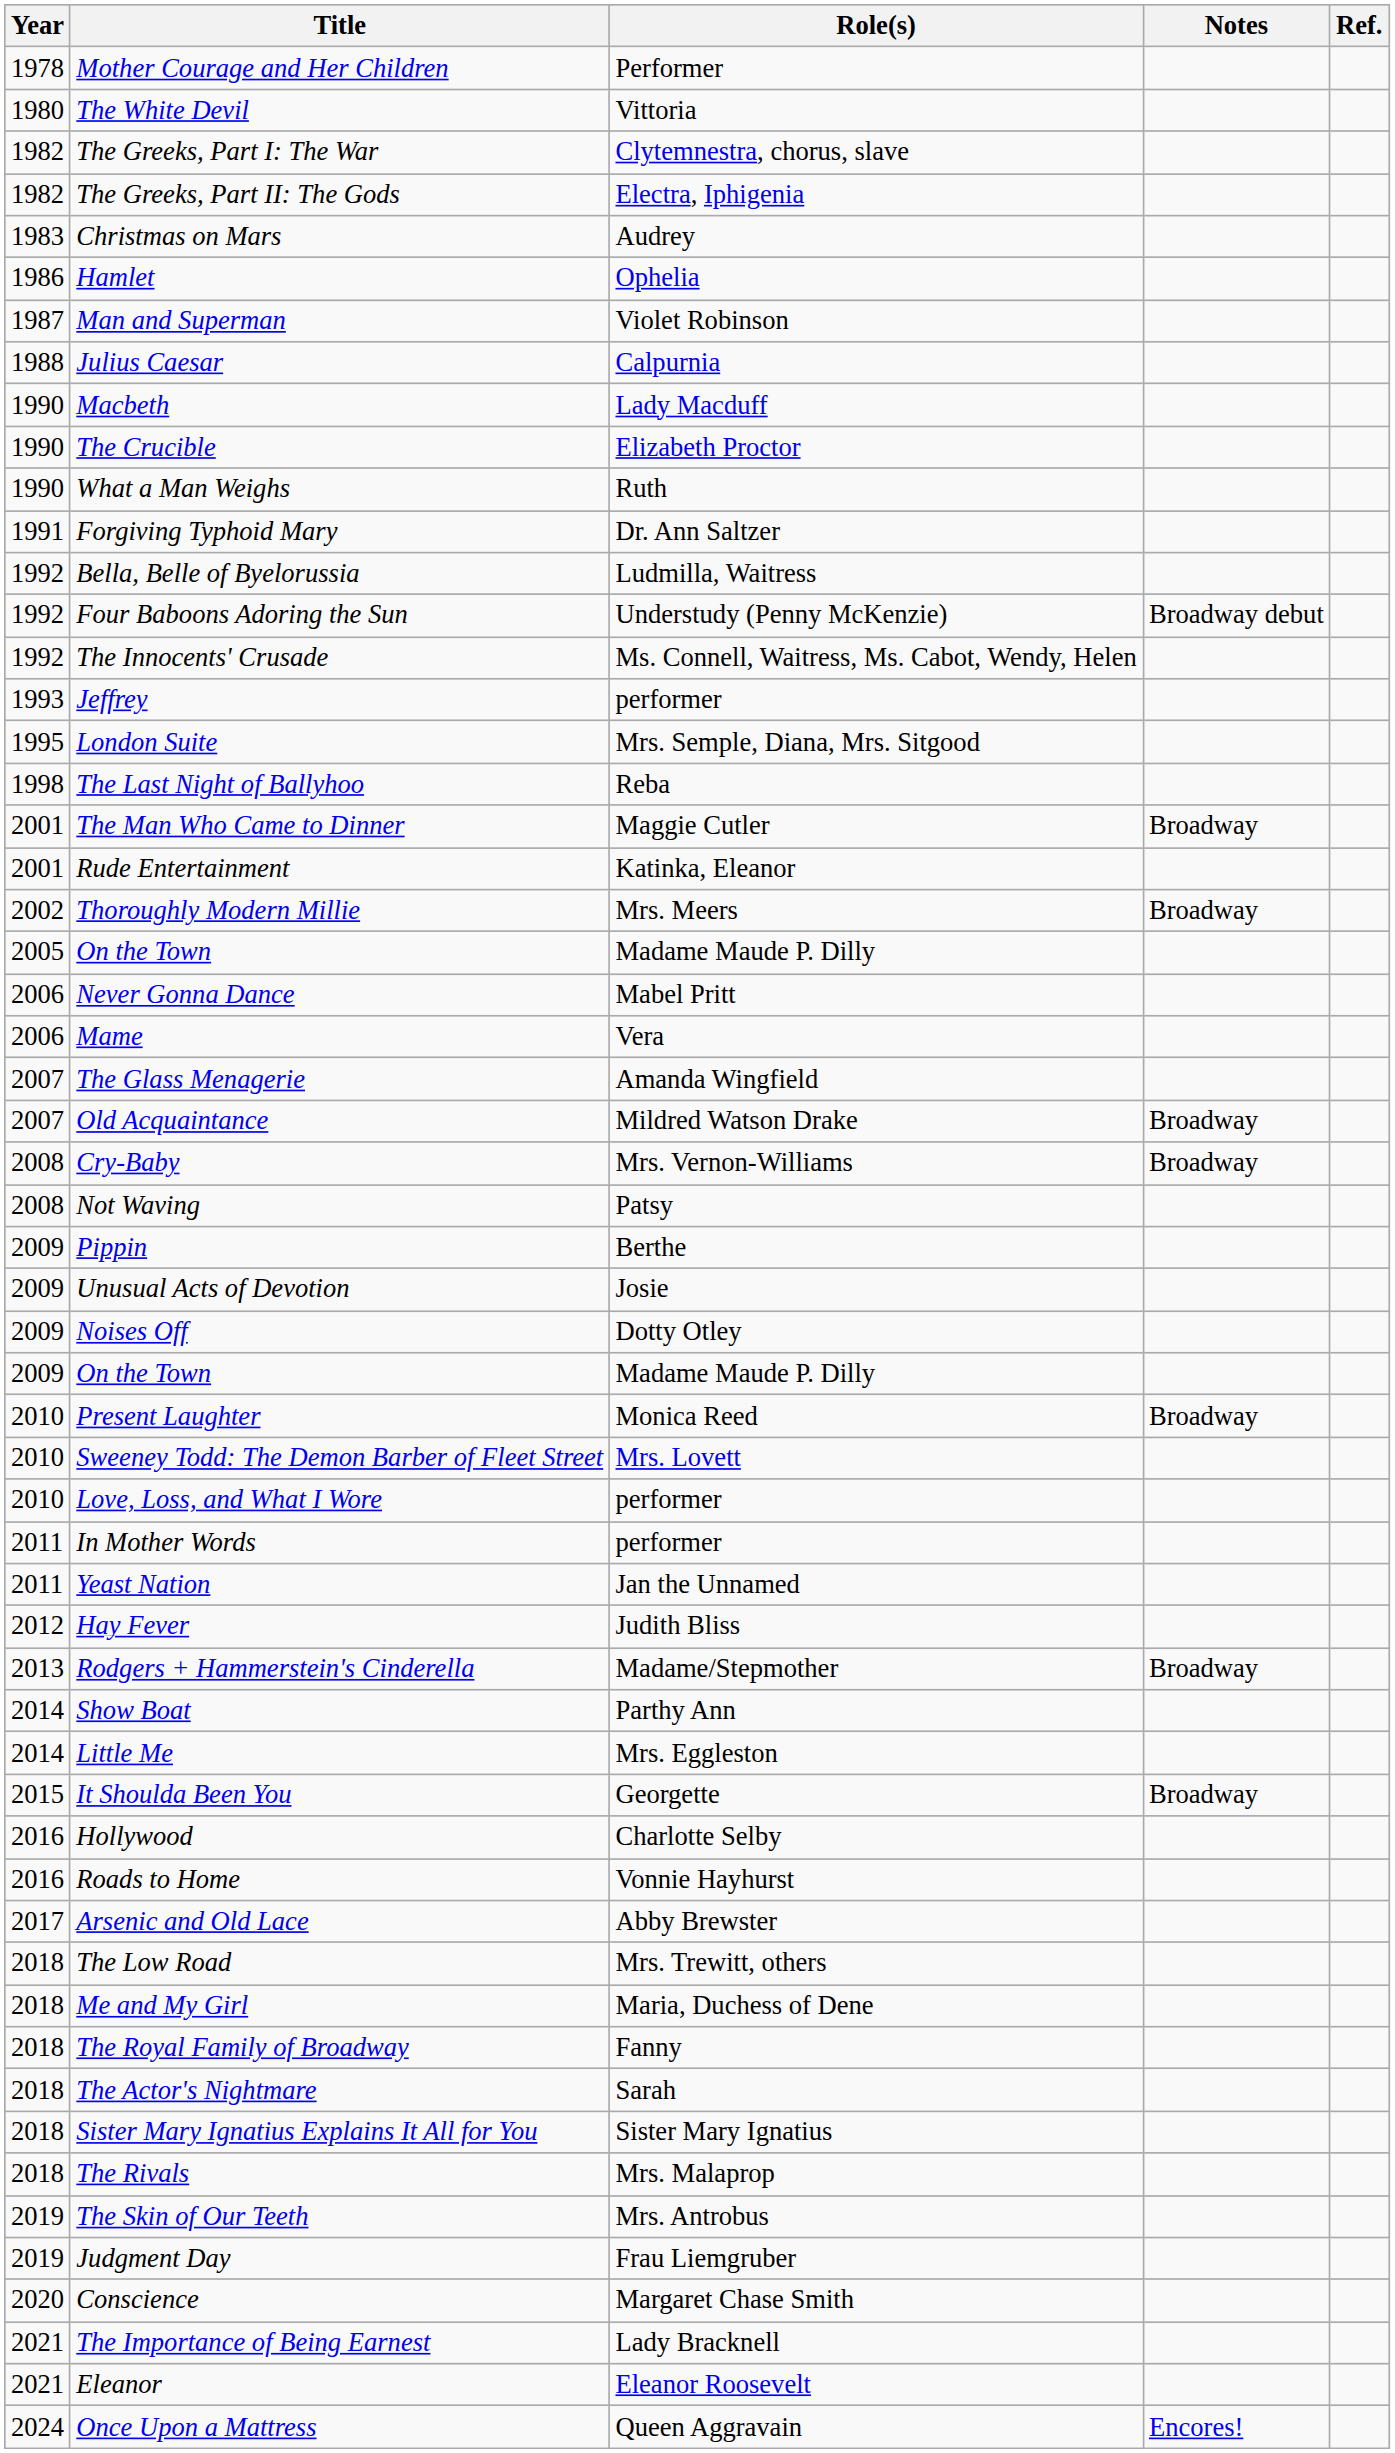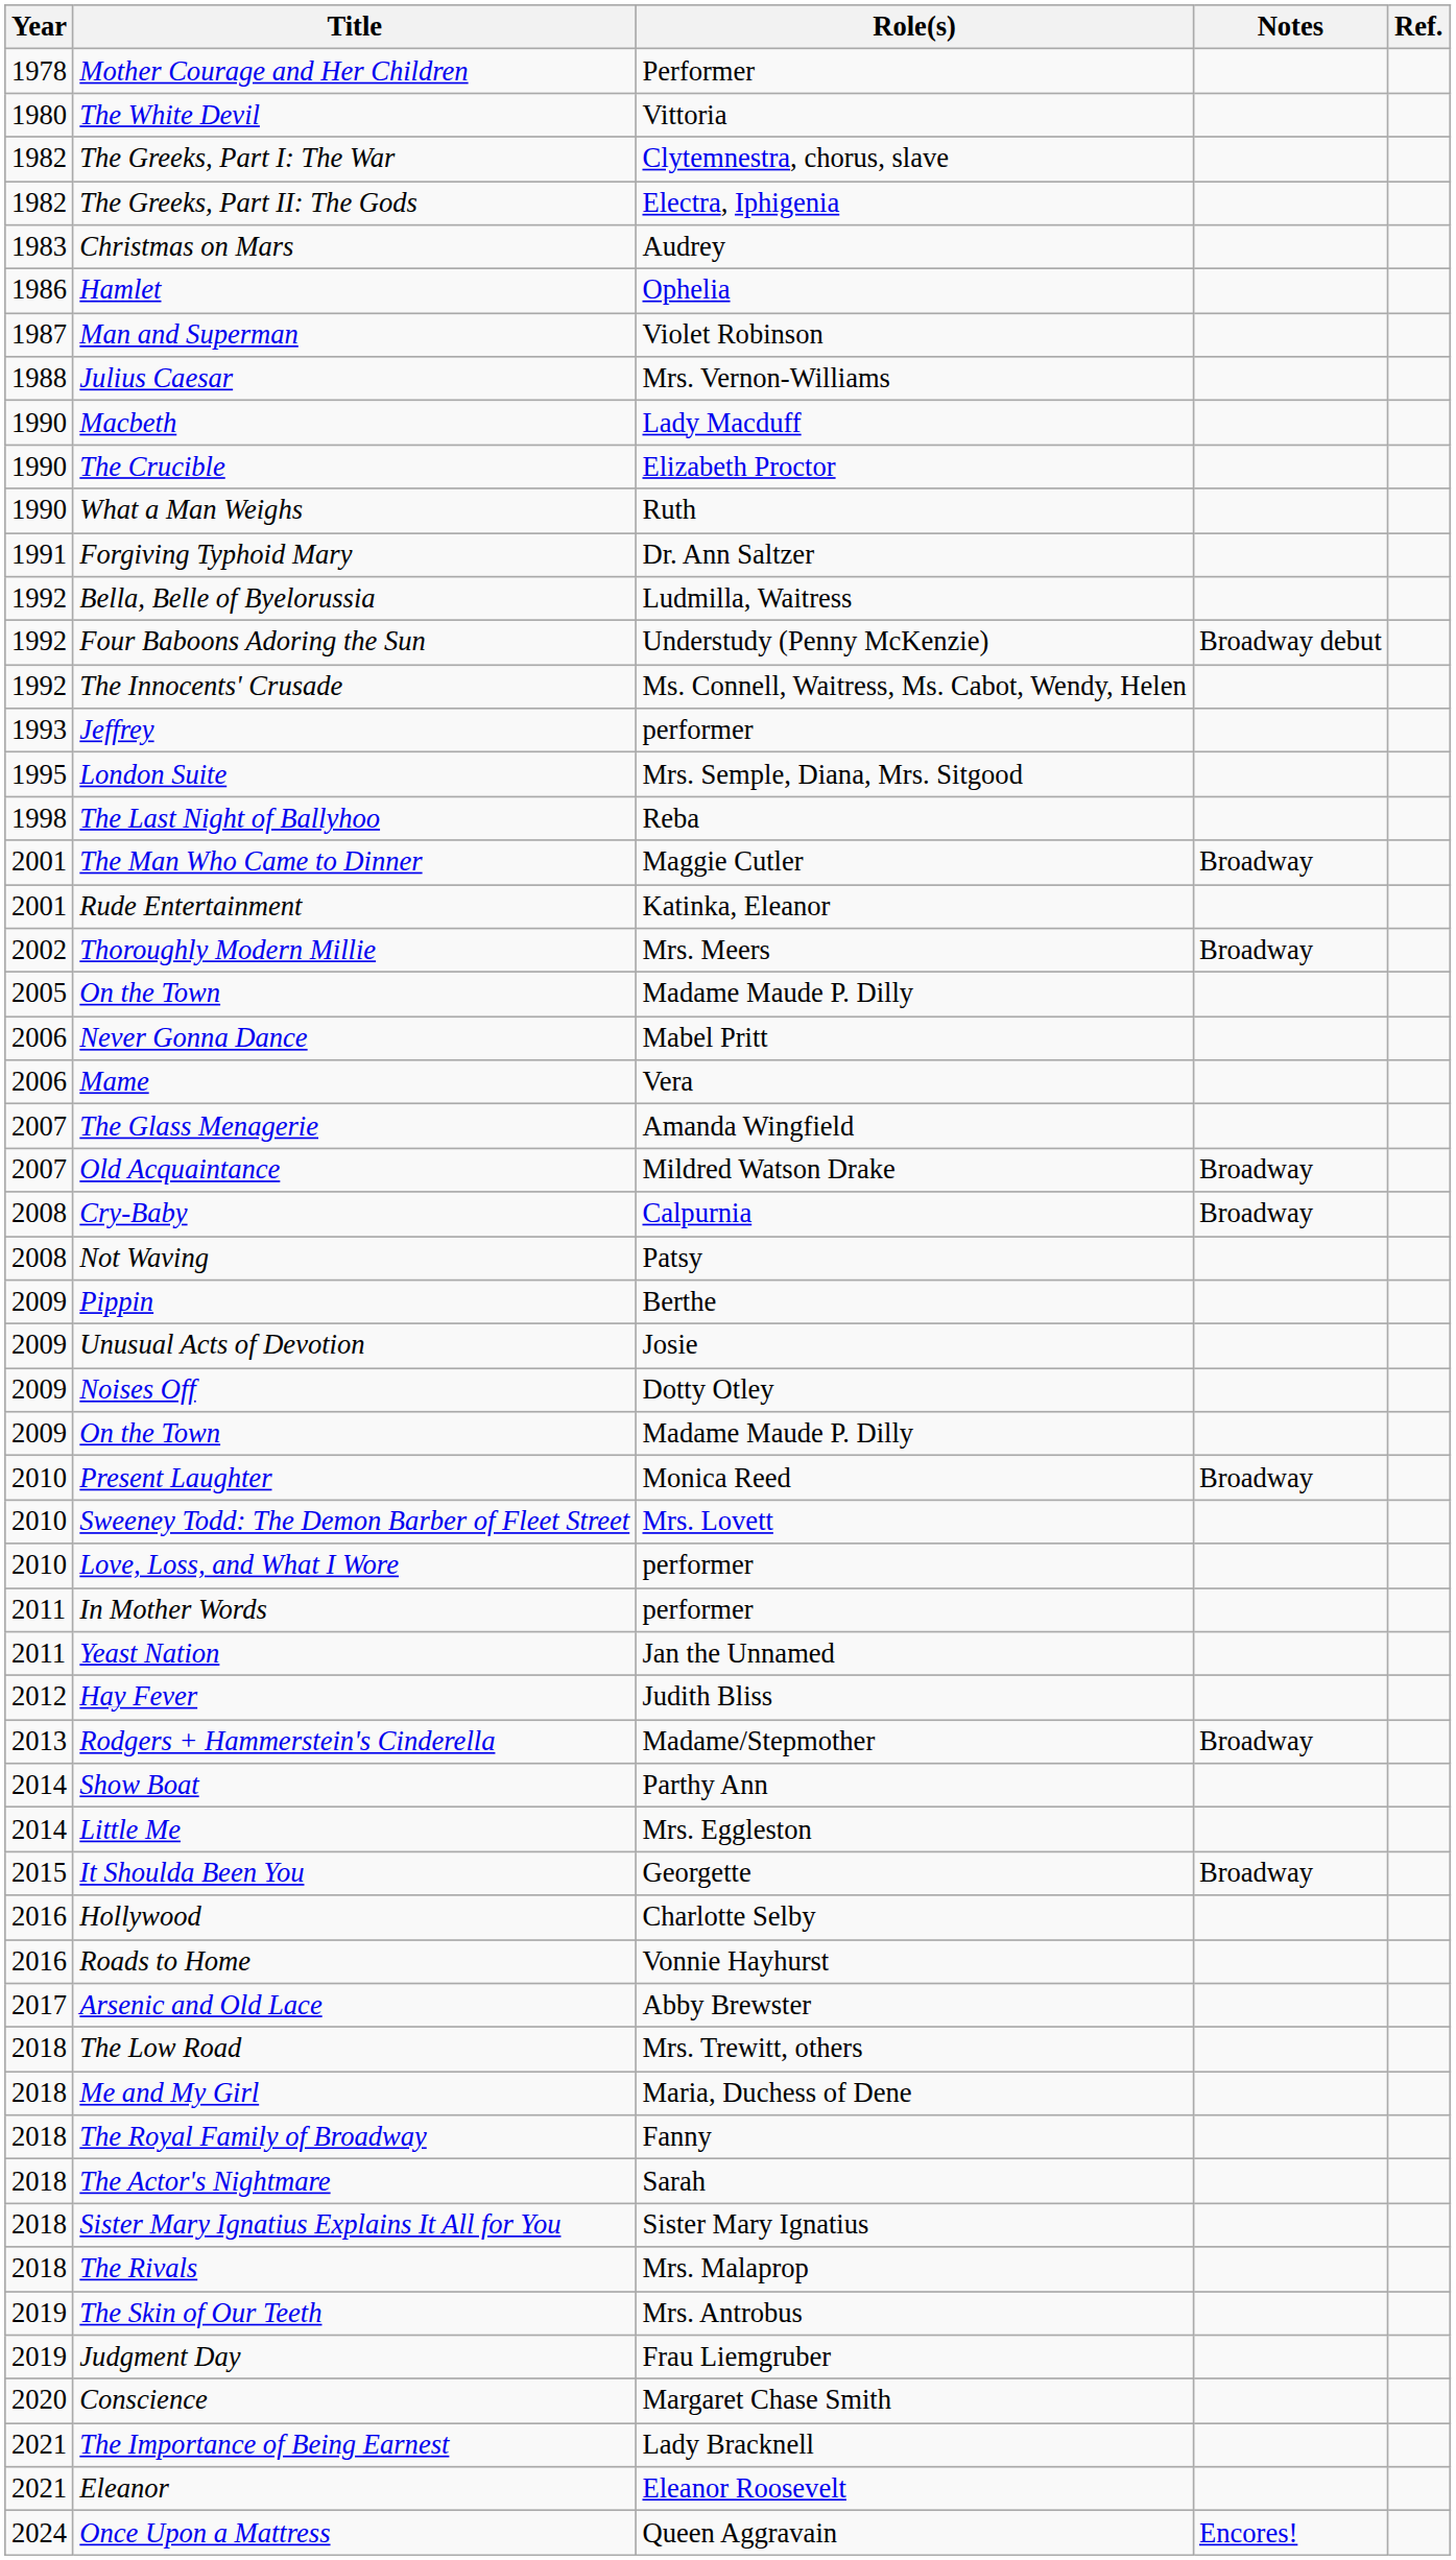 <table class="wikitable">
 <tr>
 <th>Year</th>
 <th>Title</th>
 <th>Role(s)</th>
 <th>Notes</th>
 <th>Ref.</th>
 </tr>
 <tr>
 <td>1978</td>
 <td><em><a href='#'>Mother Courage and Her Children</a></em></td>
 <td>Performer</td>
 <td></td>
 <td></td>
 </tr>
 <tr>
 <td>1980</td>
 <td><em><a href='#'>The White Devil</a></em></td>
 <td>Vittoria</td>
 <td></td>
 <td></td>
 </tr>
 <tr>
 <td>1982</td>
 <td><em>The Greeks, Part I: The War</em></td>
 <td><a href='#'>Clytemnestra</a>, chorus, slave</td>
 <td></td>
 <td></td>
 </tr>
 <tr>
 <td>1982</td>
 <td><em>The Greeks, Part II: The Gods</em></td>
 <td><a href='#'>Electra</a>, <a href='#'>Iphigenia</a></td>
 <td></td>
 <td></td>
 </tr>
 <tr>
 <td>1983</td>
 <td><em>Christmas on Mars</em></td>
 <td>Audrey</td>
 <td></td>
 <td></td>
 </tr>
 <tr>
 <td>1986</td>
 <td><em><a href='#'>Hamlet</a></em></td>
 <td><a href='#'>Ophelia</a></td>
 <td></td>
 <td></td>
 </tr>
 <tr>
 <td>1987</td>
 <td><em><a href='#'>Man and Superman</a></em></td>
 <td>Violet Robinson</td>
 <td></td>
 <td></td>
 </tr>
 <tr>
 <td>1988</td>
 <td><a href='#'><em>Julius Caesar</em></a></td>
-<td><a href='#'>Calpurnia</a></td>
+<td>Mrs. Vernon-Williams</td>
 <td></td>
 <td></td>
 </tr>
 <tr>
 <td>1990</td>
 <td><em><a href='#'>Macbeth</a></em></td>
 <td><a href='#'>Lady Macduff</a></td>
 <td></td>
 <td></td>
 </tr>
 <tr>
 <td>1990</td>
 <td><em><a href='#'>The Crucible</a></em></td>
 <td><a href='#'>Elizabeth Proctor</a></td>
 <td></td>
 <td></td>
 </tr>
 <tr>
 <td>1990</td>
 <td><em>What a Man Weighs</em></td>
 <td>Ruth</td>
 <td></td>
 <td></td>
 </tr>
 <tr>
 <td>1991</td>
 <td><em>Forgiving Typhoid Mary</em></td>
 <td>Dr. Ann Saltzer</td>
 <td></td>
 <td></td>
 </tr>
 <tr>
 <td>1992</td>
 <td><em>Bella, Belle of Byelorussia</em></td>
 <td>Ludmilla, Waitress</td>
 <td></td>
 <td></td>
 </tr>
 <tr>
 <td>1992</td>
 <td><em>Four Baboons Adoring the Sun</em></td>
 <td>Understudy (Penny McKenzie)</td>
 <td>Broadway debut</td>
 <td></td>
 </tr>
 <tr>
 <td>1992</td>
 <td><em>The Innocents' Crusade</em></td>
 <td>Ms. Connell, Waitress, Ms. Cabot, Wendy, Helen</td>
 <td></td>
 <td></td>
 </tr>
 <tr>
 <td>1993</td>
 <td><a href='#'><em>Jeffrey</em></a></td>
 <td>performer</td>
 <td></td>
 <td></td>
 </tr>
 <tr>
 <td>1995</td>
 <td><a href='#'><em>London Suite</em></a></td>
 <td>Mrs. Semple, Diana, Mrs. Sitgood</td>
 <td></td>
 <td></td>
 </tr>
 <tr>
 <td>1998</td>
 <td><em><a href='#'>The Last Night of Ballyhoo</a></em></td>
 <td>Reba</td>
 <td></td>
 <td></td>
 </tr>
 <tr>
 <td>2001</td>
 <td><em><a href='#'>The Man Who Came to Dinner</a></em></td>
 <td>Maggie Cutler</td>
 <td>Broadway</td>
 <td></td>
 </tr>
 <tr>
 <td>2001</td>
 <td><em>Rude Entertainment</em></td>
 <td>Katinka, Eleanor</td>
 <td></td>
 <td></td>
 </tr>
 <tr>
 <td>2002</td>
 <td><a href='#'><em>Thoroughly Modern Millie</em></a></td>
 <td>Mrs. Meers</td>
 <td>Broadway</td>
 <td></td>
 </tr>
 <tr>
 <td>2005</td>
 <td><a href='#'><em>On the Town</em></a></td>
 <td>Madame Maude P. Dilly</td>
 <td></td>
 <td></td>
 </tr>
 <tr>
 <td>2006</td>
 <td><em><a href='#'>Never Gonna Dance</a></em></td>
 <td>Mabel Pritt</td>
 <td></td>
 <td></td>
 </tr>
 <tr>
 <td>2006</td>
 <td><a href='#'><em>Mame</em></a></td>
 <td>Vera</td>
 <td></td>
 <td></td>
 </tr>
 <tr>
 <td>2007</td>
 <td><em><a href='#'>The Glass Menagerie</a></em></td>
 <td>Amanda Wingfield</td>
 <td></td>
 <td></td>
 </tr>
 <tr>
 <td>2007</td>
 <td><a href='#'><em>Old Acquaintance</em></a></td>
 <td>Mildred Watson Drake</td>
 <td>Broadway</td>
 <td></td>
 </tr>
 <tr>
 <td>2008</td>
 <td><a href='#'><em>Cry-Baby</em></a></td>
-<td>Mrs. Vernon-Williams</td>
+<td><a href='#'>Calpurnia</a></td>
 <td>Broadway</td>
 <td></td>
 </tr>
 <tr>
 <td>2008</td>
 <td><em>Not Waving</em></td>
 <td>Patsy</td>
 <td></td>
 <td></td>
 </tr>
 <tr>
 <td>2009</td>
 <td><a href='#'><em>Pippin</em></a></td>
 <td>Berthe</td>
 <td></td>
 <td></td>
 </tr>
 <tr>
 <td>2009</td>
 <td><em>Unusual Acts of Devotion</em></td>
 <td>Josie</td>
 <td></td>
 <td></td>
 </tr>
 <tr>
 <td>2009</td>
 <td><em><a href='#'>Noises Off</a></em></td>
 <td>Dotty Otley</td>
 <td></td>
 <td></td>
 </tr>
 <tr>
 <td>2009</td>
 <td><a href='#'><em>On the Town</em></a></td>
 <td>Madame Maude P. Dilly</td>
 <td></td>
 <td></td>
 </tr>
 <tr>
 <td>2010</td>
 <td><em><a href='#'>Present Laughter</a></em></td>
 <td>Monica Reed</td>
 <td>Broadway</td>
 <td></td>
 </tr>
 <tr>
 <td>2010</td>
 <td><em><a href='#'>Sweeney Todd: The Demon Barber of Fleet Street</a></em></td>
 <td><a href='#'>Mrs. Lovett</a></td>
 <td></td>
 <td></td>
 </tr>
 <tr>
 <td>2010</td>
 <td><em><a href='#'>Love, Loss, and What I Wore</a></em></td>
 <td>performer</td>
 <td></td>
 <td></td>
 </tr>
 <tr>
 <td>2011</td>
 <td><em>In Mother Words</em></td>
 <td>performer</td>
 <td></td>
 <td></td>
 </tr>
 <tr>
 <td>2011</td>
 <td><em><a href='#'>Yeast Nation</a></em></td>
 <td>Jan the Unnamed</td>
 <td></td>
 <td></td>
 </tr>
 <tr>
 <td>2012</td>
 <td><a href='#'><em>Hay Fever</em></a></td>
 <td>Judith Bliss</td>
 <td></td>
 <td></td>
 </tr>
 <tr>
 <td>2013</td>
 <td><a href='#'><em>Rodgers + Hammerstein's Cinderella</em></a></td>
 <td>Madame/Stepmother</td>
 <td>Broadway</td>
 <td></td>
 </tr>
 <tr>
 <td>2014</td>
 <td><em><a href='#'>Show Boat</a></em></td>
 <td>Parthy Ann</td>
 <td></td>
 <td></td>
 </tr>
 <tr>
 <td>2014</td>
 <td><a href='#'><em>Little Me</em></a></td>
 <td>Mrs. Eggleston</td>
 <td></td>
 <td></td>
 </tr>
 <tr>
 <td>2015</td>
 <td><em><a href='#'>It Shoulda Been You</a></em></td>
 <td>Georgette</td>
 <td>Broadway</td>
 <td></td>
 </tr>
 <tr>
 <td>2016</td>
 <td><em>Hollywood</em></td>
 <td>Charlotte Selby</td>
 <td></td>
 <td></td>
 </tr>
 <tr>
 <td>2016</td>
 <td><em>Roads to Home</em></td>
 <td>Vonnie Hayhurst</td>
 <td></td>
 <td></td>
 </tr>
 <tr>
 <td>2017</td>
 <td><a href='#'><em>Arsenic and Old Lace</em></a></td>
 <td>Abby Brewster</td>
 <td></td>
 <td></td>
 </tr>
 <tr>
 <td>2018</td>
 <td><em>The Low Road</em></td>
 <td>Mrs. Trewitt, others</td>
 <td></td>
 <td></td>
 </tr>
 <tr>
 <td>2018</td>
 <td><em><a href='#'>Me and My Girl</a></em></td>
 <td>Maria, Duchess of Dene</td>
 <td></td>
 <td></td>
 </tr>
 <tr>
 <td>2018</td>
 <td><a href='#'><em>The Royal Family of Broadway</em></a></td>
 <td>Fanny</td>
 <td></td>
 <td></td>
 </tr>
 <tr>
 <td>2018</td>
 <td><em><a href='#'>The Actor's Nightmare</a></em></td>
 <td>Sarah</td>
 <td></td>
 <td></td>
 </tr>
 <tr>
 <td>2018</td>
 <td><em><a href='#'>Sister Mary Ignatius Explains It All for You</a></em></td>
 <td>Sister Mary Ignatius</td>
 <td></td>
 <td></td>
 </tr>
 <tr>
 <td>2018</td>
 <td><em><a href='#'>The Rivals</a></em></td>
 <td>Mrs. Malaprop</td>
 <td></td>
 <td></td>
 </tr>
 <tr>
 <td>2019</td>
 <td><em><a href='#'>The Skin of Our Teeth</a></em></td>
 <td>Mrs. Antrobus</td>
 <td></td>
 <td></td>
 </tr>
 <tr>
 <td>2019</td>
 <td><em>Judgment Day</em></td>
 <td>Frau Liemgruber</td>
 <td></td>
 <td></td>
 </tr>
 <tr>
 <td>2020</td>
 <td><em>Conscience</em></td>
 <td>Margaret Chase Smith</td>
 <td></td>
 <td></td>
 </tr>
 <tr>
 <td>2021</td>
 <td><em><a href='#'>The Importance of Being Earnest</a></em></td>
 <td>Lady Bracknell</td>
 <td></td>
 <td></td>
 </tr>
 <tr>
 <td>2021</td>
 <td><em>Eleanor</em></td>
 <td><a href='#'>Eleanor Roosevelt</a></td>
 <td></td>
 <td></td>
 </tr>
 <tr>
 <td>2024</td>
 <td><em><a href='#'>Once Upon a Mattress</a></em></td>
 <td>Queen Aggravain</td>
 <td><a href='#'>Encores!</a></td>
 <td></td>
 </tr>
 </table>
